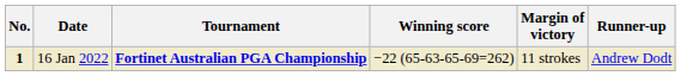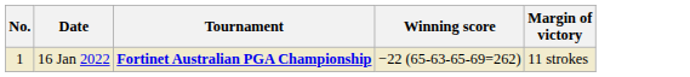 <table class="wikitable" style="font-size:95%;">
 <tr>
 <th>No.</th>
 <th>Date</th>
 <th>Tournament</th>
 <th>Winning score</th>
 <th>Margin of<br>victory</th>
-<th>Runner-up</th>
 </tr>
 <tr style="background:#f2ecce;">
-<td align=center><strong>1</strong></td>
+<td align=center>1</td>
 <td align=right>16 Jan <a href='#'>2022</a></td>
 <td><strong><a href='#'>Fortinet Australian PGA Championship</a></strong></td>
 <td>−22 (65-63-65-69=262)</td>
 <td>11 strokes</td>
-<td> <a href='#'>Andrew Dodt</a></td>
 </tr>
 </table>
